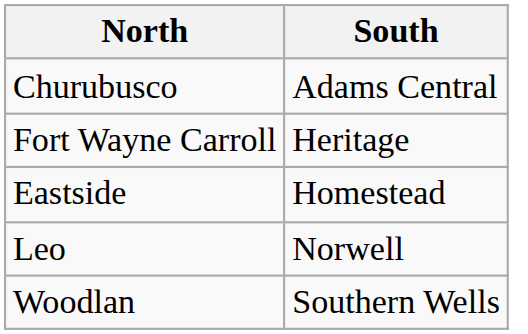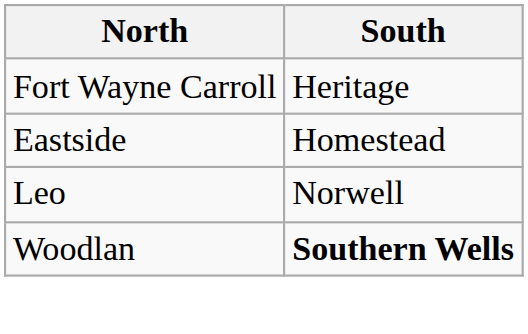 <table class="wikitable" style=>
 <tr>
 <th>North</th>
 <th>South</th>
-</tr>
-<tr>
-<td>Churubusco</td>
-<td>Adams Central</td>
 </tr>
 <tr>
 <td>Fort Wayne Carroll</td>
 <td>Heritage</td>
 </tr>
 <tr>
 <td>Eastside</td>
 <td>Homestead</td>
 </tr>
 <tr>
 <td>Leo</td>
 <td>Norwell</td>
 </tr>
 <tr>
 <td>Woodlan</td>
-<td>Southern Wells</td>
+<td><strong>Southern Wells</strong></td>
 </tr>
 </table>
